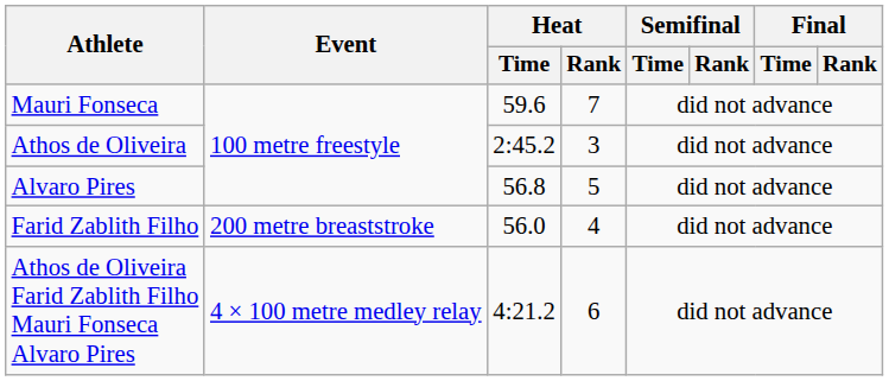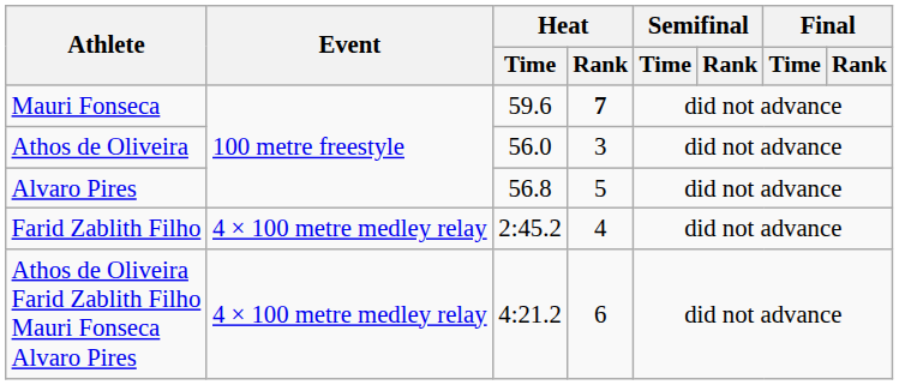 <table class=wikitable style="font-size:90%">
 <tr>
 <th rowspan="2">Athlete</th>
 <th rowspan="2">Event</th>
 <th colspan="2">Heat</th>
 <th colspan="2">Semifinal</th>
 <th colspan="2">Final</th>
 </tr>
 <tr style="font-size:95%">
 <th>Time</th>
 <th>Rank</th>
 <th>Time</th>
 <th>Rank</th>
 <th>Time</th>
 <th>Rank</th>
 </tr>
 <tr align=center>
 <td align=left rowspan=1><a href='#'>Mauri Fonseca</a></td>
 <td align=left rowspan=3><a href='#'>100 metre freestyle</a></td>
 <td>59.6</td>
-<td>7</td>
+<td><strong>7</strong></td>
 <td colspan=4>did not advance</td>
 </tr>
 <tr align=center>
 <td align=left rowspan=1><a href='#'>Athos de Oliveira</a></td>
-<td>2:45.2</td>
+<td>56.0</td>
 <td>3</td>
 <td colspan=4>did not advance</td>
 </tr>
 <tr align=center>
 <td align=left rowspan=1><a href='#'>Alvaro Pires</a></td>
 <td>56.8</td>
 <td>5</td>
 <td colspan=4>did not advance</td>
 </tr>
 <tr align=center>
 <td align=left rowspan=1><a href='#'>Farid Zablith Filho</a></td>
-<td align=left><a href='#'>200 metre breaststroke</a></td>
-<td>56.0</td>
+<td align=left><a href='#'>4 × 100 metre medley relay</a></td>
+<td>2:45.2</td>
 <td>4</td>
 <td colspan=4>did not advance</td>
 </tr>
 <tr align=center>
 <td align=left rowspan=1><a href='#'>Athos de Oliveira</a><br><a href='#'>Farid Zablith Filho</a><br><a href='#'>Mauri Fonseca</a><br><a href='#'>Alvaro Pires</a></td>
 <td align=left><a href='#'>4 × 100 metre medley relay</a></td>
 <td>4:21.2</td>
 <td>6</td>
 <td colspan=4>did not advance</td>
 </tr>
 </table>
